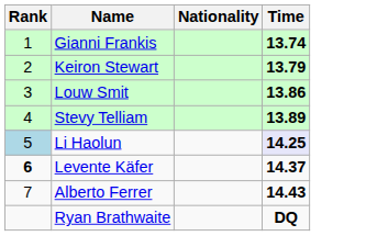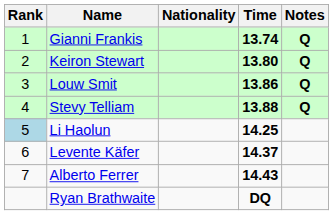 <table class="wikitable sortable" style="text-align:center">
 <tr>
 <th>Rank</th>
 <th>Name</th>
 <th>Nationality</th>
 <th>Time</th>
+<th>Notes</th>
 </tr>
 <tr bgcolor=ccffcc>
 <td>1</td>
 <td align=left><a href='#'>Gianni Frankis</a></td>
 <td align=left></td>
 <td><strong>13.74</strong></td>
+<td><strong>Q</strong></td>
 </tr>
 <tr bgcolor=ccffcc>
 <td>2</td>
 <td align=left><a href='#'>Keiron Stewart</a></td>
 <td align=left></td>
-<td><strong>13.79</strong></td>
+<td><strong>13.80</strong></td>
+<td><strong>Q</strong></td>
 </tr>
 <tr bgcolor=ccffcc>
 <td>3</td>
 <td align=left><a href='#'>Louw Smit</a></td>
 <td align=left></td>
 <td><strong>13.86</strong></td>
+<td><strong>Q</strong></td>
 </tr>
 <tr bgcolor=ccffcc>
 <td>4</td>
 <td align=left><a href='#'>Stevy Telliam</a></td>
 <td align=left></td>
-<td><strong>13.89</strong></td>
+<td><strong>13.88</strong></td>
+<td><strong>Q</strong></td>
 </tr>
 <tr>
 <td style="background: lightblue;">5</td>
 <td align=left><a href='#'>Li Haolun</a></td>
 <td align=left></td>
-<td style="background: lavender;"><strong>14.25</strong></td>
+<td><strong>14.25</strong></td>
+<td></td>
 </tr>
 <tr>
-<td><strong>6</strong></td>
+<td>6</td>
 <td align=left><a href='#'>Levente Käfer</a></td>
 <td align=left></td>
 <td><strong>14.37</strong></td>
+<td></td>
 </tr>
 <tr>
 <td>7</td>
 <td align=left><a href='#'>Alberto Ferrer</a></td>
 <td align=left></td>
 <td><strong>14.43</strong></td>
+<td></td>
 </tr>
 <tr>
 <td></td>
 <td align=left><a href='#'>Ryan Brathwaite</a></td>
 <td align=left></td>
 <td><strong>DQ</strong></td>
+<td></td>
 </tr>
 </table>
